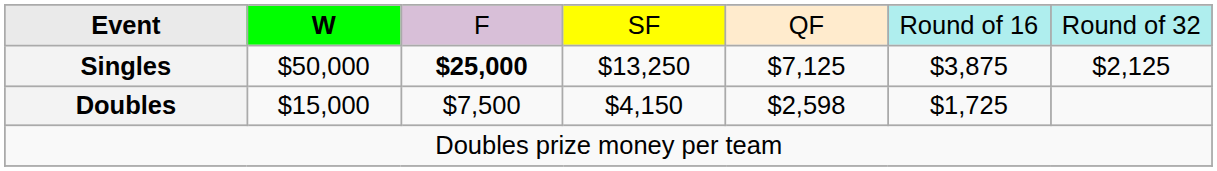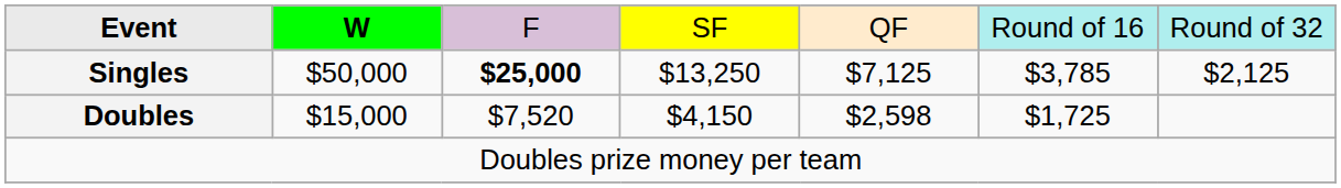 <table class=wikitable style=font-size:90%;text-align:center>
 <tr>
 <td width=130 bgcolor=eaeaea><strong>Event</strong></td>
 <td width=80 bgcolor=lime><strong>W</strong></td>
 <td width=85 bgcolor=thistle>F</td>
 <td width=85 bgcolor=ffff00>SF</td>
 <td width=85 bgcolor=ffebcd>QF</td>
 <td width=85 bgcolor=afeeee>Round of 16</td>
 <td width=85 bgcolor=afeeee>Round of 32</td>
 </tr>
 <tr>
 <th style=background:#f3f3f3>Singles</th>
 <td>$50,000</td>
 <td><strong>$25,000</strong></td>
 <td>$13,250</td>
 <td>$7,125</td>
-<td>$3,875</td>
+<td>$3,785</td>
 <td>$2,125</td>
 </tr>
 <tr>
 <th style=background:#f3f3f3>Doubles</th>
 <td>$15,000</td>
-<td>$7,500</td>
+<td>$7,520</td>
 <td>$4,150</td>
 <td>$2,598</td>
 <td>$1,725</td>
 <td></td>
 </tr>
 <tr>
 <td colspan=7>Doubles prize money per team</td>
 </tr>
 </table>
